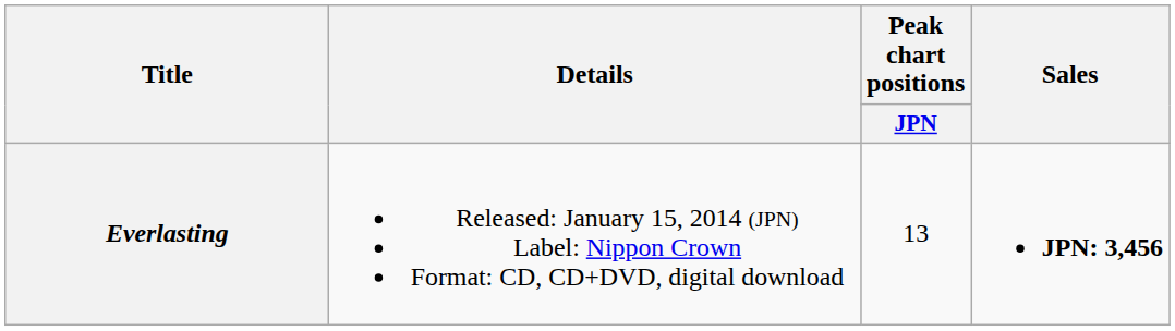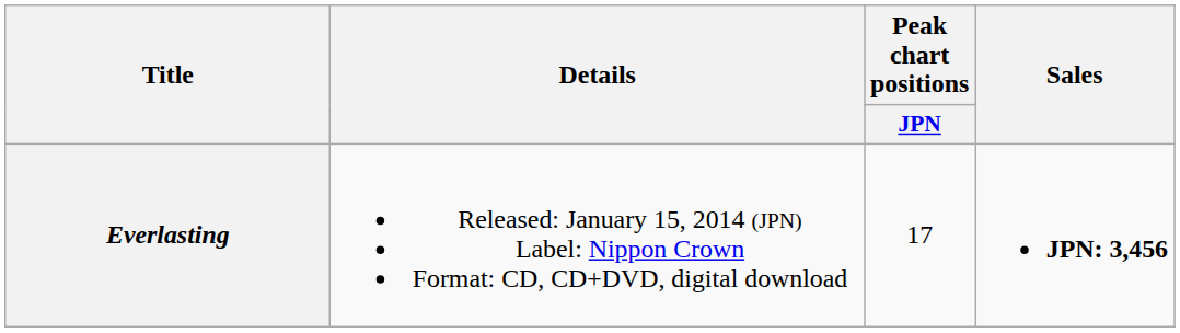 <table class="wikitable plainrowheaders" style="text-align:center;">
 <tr>
 <th scope="col" rowspan="2" style="width:12em;">Title</th>
 <th scope="col" rowspan="2" style="width:20em;">Details</th>
 <th scope="col" colspan="1">Peak chart positions</th>
 <th scope="col" rowspan="2">Sales</th>
 </tr>
 <tr>
 <th scope="col" style="width:3em;font-size:90%"><a href='#'>JPN</a><br></th>
 </tr>
 <tr>
 <th scope="row"><em>Everlasting</em></th>
 <td><br><ul><li>Released: January 15, 2014 <small>(JPN)</small></li><li>Label: <a href='#'>Nippon Crown</a></li><li>Format: CD, CD+DVD, digital download</li></ul></td>
-<td>13</td>
+<td>17</td>
 <td><strong><br><ul><li>JPN: 3,456</li></ul></strong></td>
 </tr>
 </table>
